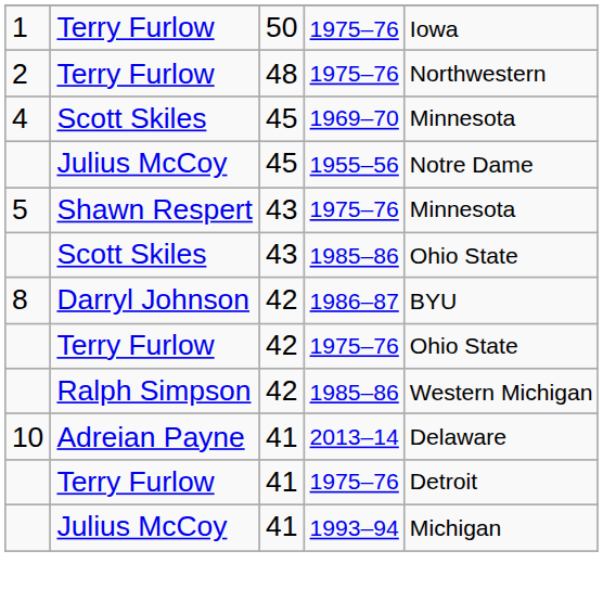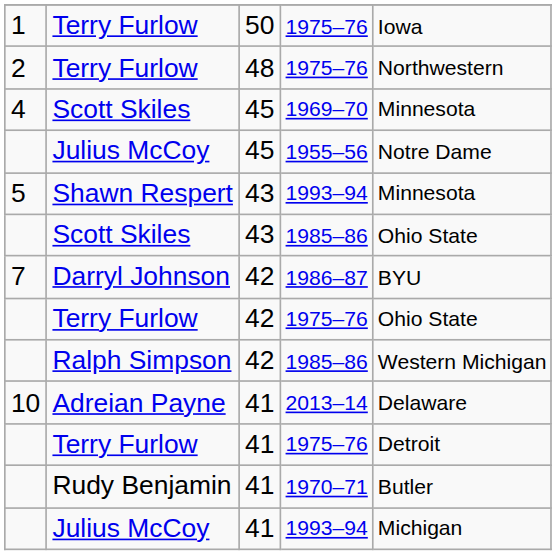 <table class="wikitable">
 <tr>
 </tr>
 <tr>
 <td>1</td>
 <td><a href='#'>Terry Furlow</a></td>
 <td>50</td>
 <td style="font-size:80%;"><a href='#'>1975–76</a></td>
 <td style="font-size:80%;">Iowa</td>
 </tr>
 <tr>
 <td>2</td>
 <td><a href='#'>Terry Furlow</a></td>
 <td>48</td>
 <td style="font-size:80%;"><a href='#'>1975–76</a></td>
 <td style="font-size:80%;">Northwestern</td>
 </tr>
 <tr>
 <td>4</td>
 <td><a href='#'>Scott Skiles</a></td>
 <td>45</td>
 <td style="font-size:80%;"><a href='#'>1969–70</a></td>
 <td style="font-size:80%;">Minnesota</td>
 </tr>
 <tr>
 <td></td>
 <td><a href='#'>Julius McCoy</a></td>
 <td>45</td>
 <td style="font-size:80%;"><a href='#'>1955–56</a></td>
 <td style="font-size:80%;">Notre Dame</td>
 </tr>
 <tr>
 <td>5</td>
 <td><a href='#'>Shawn Respert</a></td>
 <td>43</td>
-<td style="font-size:80%;"><a href='#'>1975–76</a></td>
+<td style="font-size:80%;"><a href='#'>1993–94</a></td>
 <td style="font-size:80%;">Minnesota</td>
 </tr>
 <tr>
 <td></td>
 <td><a href='#'>Scott Skiles</a></td>
 <td>43</td>
 <td style="font-size:80%;"><a href='#'>1985–86</a></td>
 <td style="font-size:80%;">Ohio State</td>
 </tr>
 <tr>
-<td>8</td>
+<td>7</td>
 <td><a href='#'>Darryl Johnson</a></td>
 <td>42</td>
 <td style="font-size:80%;"><a href='#'>1986–87</a></td>
 <td style="font-size:80%;">BYU</td>
 </tr>
 <tr>
 <td></td>
 <td><a href='#'>Terry Furlow</a></td>
 <td>42</td>
 <td style="font-size:80%;"><a href='#'>1975–76</a></td>
 <td style="font-size:80%;">Ohio State</td>
 </tr>
 <tr>
 <td></td>
 <td><a href='#'>Ralph Simpson</a></td>
 <td>42</td>
 <td style="font-size:80%;"><a href='#'>1985–86</a></td>
 <td style="font-size:80%;">Western Michigan</td>
 </tr>
 <tr>
 <td>10</td>
 <td><a href='#'>Adreian Payne</a></td>
 <td>41</td>
 <td style="font-size:80%;"><a href='#'>2013–14</a></td>
 <td style="font-size:80%;">Delaware</td>
 </tr>
 <tr>
 <td></td>
 <td><a href='#'>Terry Furlow</a></td>
 <td>41</td>
 <td style="font-size:80%;"><a href='#'>1975–76</a></td>
 <td style="font-size:80%;">Detroit</td>
 </tr>
 <tr>
 <td></td>
+<td>Rudy Benjamin</td>
+<td>41</td>
+<td style="font-size:80%;"><a href='#'>1970–71</a></td>
+<td style="font-size:80%;">Butler</td>
+</tr>
+<tr>
+<td></td>
 <td><a href='#'>Julius McCoy</a></td>
 <td>41</td>
 <td style="font-size:80%;"><a href='#'>1993–94</a></td>
 <td style="font-size:80%;">Michigan</td>
 </tr>
 </table>
